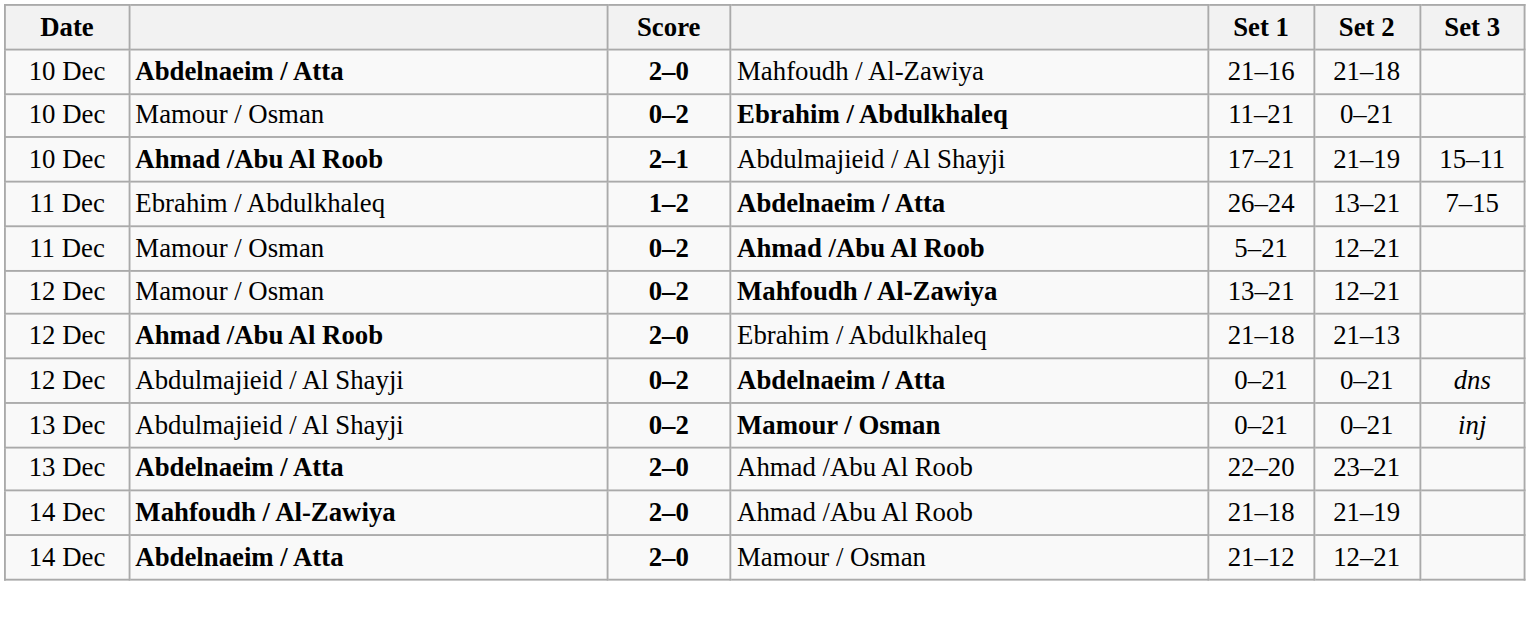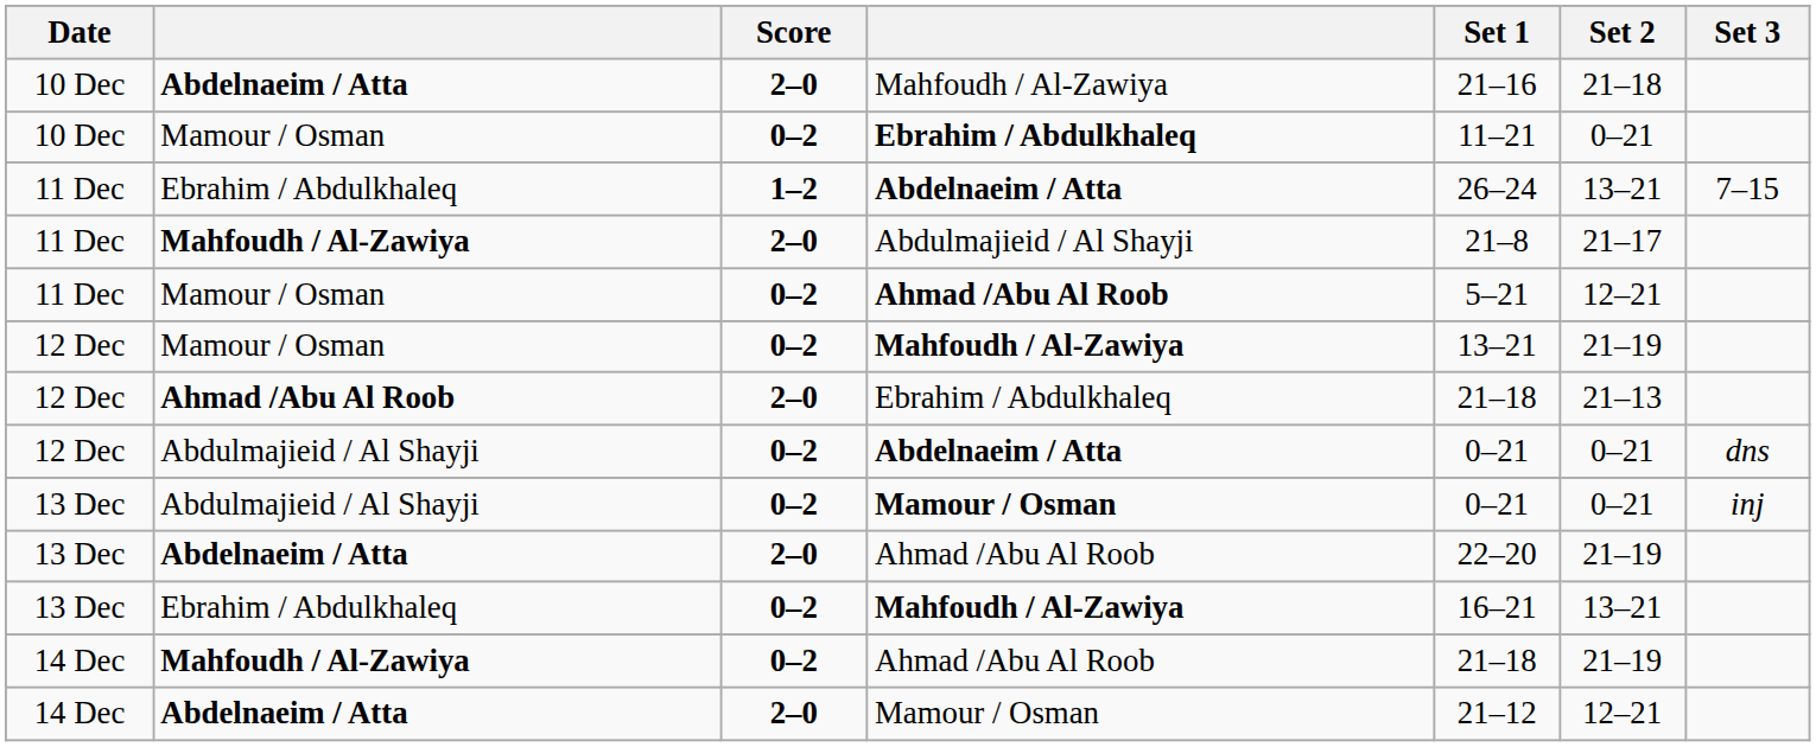 <table class="wikitable" style="text-align: center; font-size:90% ">
 <tr>
 <th width="60">Date</th>
 <th align="right" width="250"></th>
 <th width="60">Score</th>
 <th align="left" width="250"></th>
 <th width="50">Set 1</th>
 <th width="50">Set 2</th>
 <th width="50">Set 3</th>
 </tr>
 <tr>
 <td>10 Dec</td>
 <td align=left> <strong>Abdelnaeim / Atta</strong></td>
 <td align=center><strong>2–0</strong></td>
 <td align=left> Mahfoudh / Al-Zawiya</td>
 <td>21–16</td>
 <td>21–18</td>
 <td></td>
 </tr>
 <tr>
 <td>10 Dec</td>
 <td align=left> Mamour / Osman</td>
 <td align=center><strong>0–2</strong></td>
 <td align=left> <strong>Ebrahim / Abdulkhaleq</strong></td>
 <td>11–21</td>
 <td>0–21</td>
 <td></td>
 </tr>
 <tr>
-<td>10 Dec</td>
-<td align=left> <strong>Ahmad /Abu Al Roob</strong></td>
-<td align=center><strong>2–1</strong></td>
-<td align=left> Abdulmajieid / Al Shayji</td>
-<td>17–21</td>
-<td>21–19</td>
-<td>15–11</td>
-</tr>
-<tr>
 <td>11 Dec</td>
 <td align=left> Ebrahim / Abdulkhaleq</td>
 <td align=center><strong>1–2</strong></td>
 <td align=left> <strong>Abdelnaeim / Atta</strong></td>
 <td>26–24</td>
 <td>13–21</td>
 <td>7–15</td>
+</tr>
+<tr>
+<td>11 Dec</td>
+<td align=left> <strong>Mahfoudh / Al-Zawiya</strong></td>
+<td align=center><strong>2–0</strong></td>
+<td align=left> Abdulmajieid / Al Shayji</td>
+<td>21–8</td>
+<td>21–17</td>
+<td></td>
 </tr>
 <tr>
 <td>11 Dec</td>
 <td align=left> Mamour / Osman</td>
 <td align=center><strong>0–2</strong></td>
 <td align=left> <strong>Ahmad /Abu Al Roob</strong></td>
 <td>5–21</td>
 <td>12–21</td>
 <td></td>
 </tr>
 <tr>
 <td>12 Dec</td>
 <td align=left> Mamour / Osman</td>
 <td align=center><strong>0–2</strong></td>
 <td align=left> <strong>Mahfoudh / Al-Zawiya</strong></td>
 <td>13–21</td>
-<td>12–21</td>
+<td>21–19</td>
 <td></td>
 </tr>
 <tr>
 <td>12 Dec</td>
 <td align=left> <strong>Ahmad /Abu Al Roob</strong></td>
 <td align=center><strong>2–0</strong></td>
 <td align=left> Ebrahim / Abdulkhaleq</td>
 <td>21–18</td>
 <td>21–13</td>
 <td></td>
 </tr>
 <tr>
 <td>12 Dec</td>
 <td align=left> Abdulmajieid / Al Shayji</td>
 <td align=center><strong>0–2</strong></td>
 <td align=left> <strong>Abdelnaeim / Atta</strong></td>
 <td>0–21</td>
 <td>0–21</td>
 <td><em>dns</em></td>
 </tr>
 <tr>
 <td>13 Dec</td>
 <td align=left> Abdulmajieid / Al Shayji</td>
 <td align=center><strong>0–2</strong></td>
 <td align=left> <strong>Mamour / Osman</strong></td>
 <td>0–21</td>
 <td>0–21</td>
 <td><em>inj</em></td>
 </tr>
 <tr>
 <td>13 Dec</td>
 <td align=left> <strong>Abdelnaeim / Atta</strong></td>
 <td align=center><strong>2–0</strong></td>
 <td align=left> Ahmad /Abu Al Roob</td>
 <td>22–20</td>
-<td>23–21</td>
+<td>21–19</td>
+<td></td>
+</tr>
+<tr>
+<td>13 Dec</td>
+<td align=left> Ebrahim / Abdulkhaleq</td>
+<td align=center><strong>0–2</strong></td>
+<td align=left> <strong>Mahfoudh / Al-Zawiya</strong></td>
+<td>16–21</td>
+<td>13–21</td>
 <td></td>
 </tr>
 <tr>
 <td>14 Dec</td>
 <td align=left> <strong>Mahfoudh / Al-Zawiya</strong></td>
-<td align=center><strong>2–0</strong></td>
+<td align=center><strong>0–2</strong></td>
 <td align=left> Ahmad /Abu Al Roob</td>
 <td>21–18</td>
 <td>21–19</td>
 <td></td>
 </tr>
 <tr>
 <td>14 Dec</td>
 <td align=left> <strong>Abdelnaeim / Atta</strong></td>
 <td align=center><strong>2–0</strong></td>
 <td align=left> Mamour / Osman</td>
 <td>21–12</td>
 <td>12–21</td>
 <td></td>
 </tr>
 </table>
